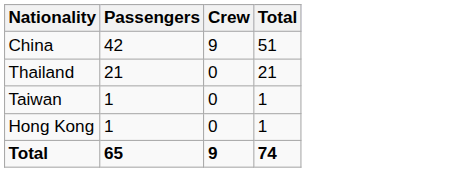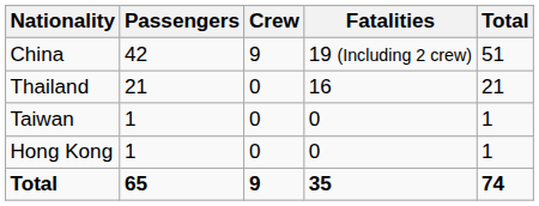 <table class="sortable wikitable">
 <tr style="background:#ccccff;">
 <th rowspan=1>Nationality</th>
 <th colspan=1>Passengers</th>
 <th colspan=1>Crew</th>
+<th colspan=1>Fatalities</th>
 <th colspan=1>Total</th>
 </tr>
 <tr valign=top>
 <td>China</td>
 <td>42</td>
 <td>9</td>
+<td>19 <small>(Including 2 crew)</small></td>
 <td>51</td>
 </tr>
 <tr valign=top>
 <td>Thailand</td>
 <td>21</td>
 <td>0</td>
+<td>16</td>
 <td>21</td>
 </tr>
 <tr valign=top>
 <td>Taiwan</td>
 <td>1</td>
+<td>0</td>
 <td>0</td>
 <td>1</td>
 </tr>
 <tr valign=top>
 <td>Hong Kong</td>
 <td>1</td>
 <td>0</td>
+<td>0</td>
 <td>1</td>
 </tr>
 <tr valign=top>
 <td><strong>Total</strong></td>
 <td><strong>65</strong></td>
 <td><strong>9</strong></td>
+<td><strong>35</strong></td>
 <td><strong>74</strong></td>
 </tr>
 </table>
